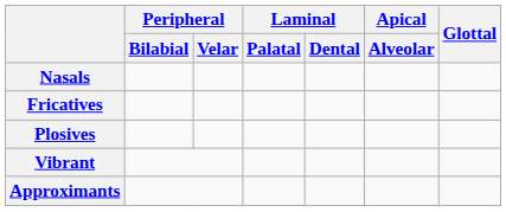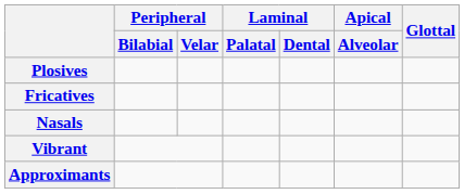 <table class="wikitable" style="text-align: center;">
 <tr>
 <th rowspan=2></th>
 <th colspan=2><a href='#'>Peripheral</a></th>
 <th colspan=2><a href='#'>Laminal</a></th>
 <th><a href='#'>Apical</a></th>
 <th rowspan=2><a href='#'>Glottal</a></th>
 </tr>
 <tr>
 <th><a href='#'>Bilabial</a></th>
 <th><a href='#'>Velar</a></th>
 <th><a href='#'>Palatal</a></th>
 <th><a href='#'>Dental</a></th>
 <th><a href='#'>Alveolar</a></th>
 </tr>
 <tr>
-<th><a href='#'>Nasals</a></th>
+<th><a href='#'>Plosives</a></th>
 <td></td>
 <td></td>
 <td></td>
 <td></td>
 <td></td>
 <td></td>
 </tr>
 <tr>
 <th><a href='#'>Fricatives</a></th>
 <td></td>
 <td></td>
 <td></td>
 <td></td>
 <td></td>
 <td></td>
 </tr>
 <tr>
-<th><a href='#'>Plosives</a></th>
+<th><a href='#'>Nasals</a></th>
 <td></td>
 <td></td>
 <td></td>
 <td></td>
 <td></td>
 <td></td>
 </tr>
 <tr>
 <th><a href='#'>Vibrant</a></th>
 <td colspan=2></td>
 <td></td>
 <td></td>
 <td></td>
 <td></td>
 </tr>
 <tr>
 <th><a href='#'>Approximants</a></th>
 <td colspan=2></td>
 <td></td>
 <td></td>
 <td></td>
 <td></td>
 </tr>
 </table>
